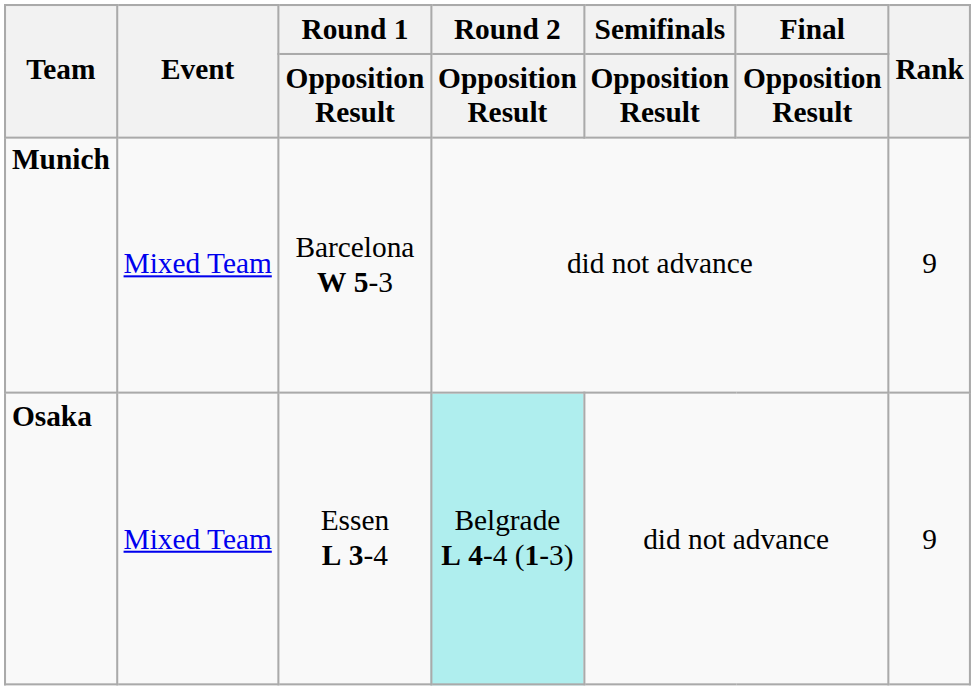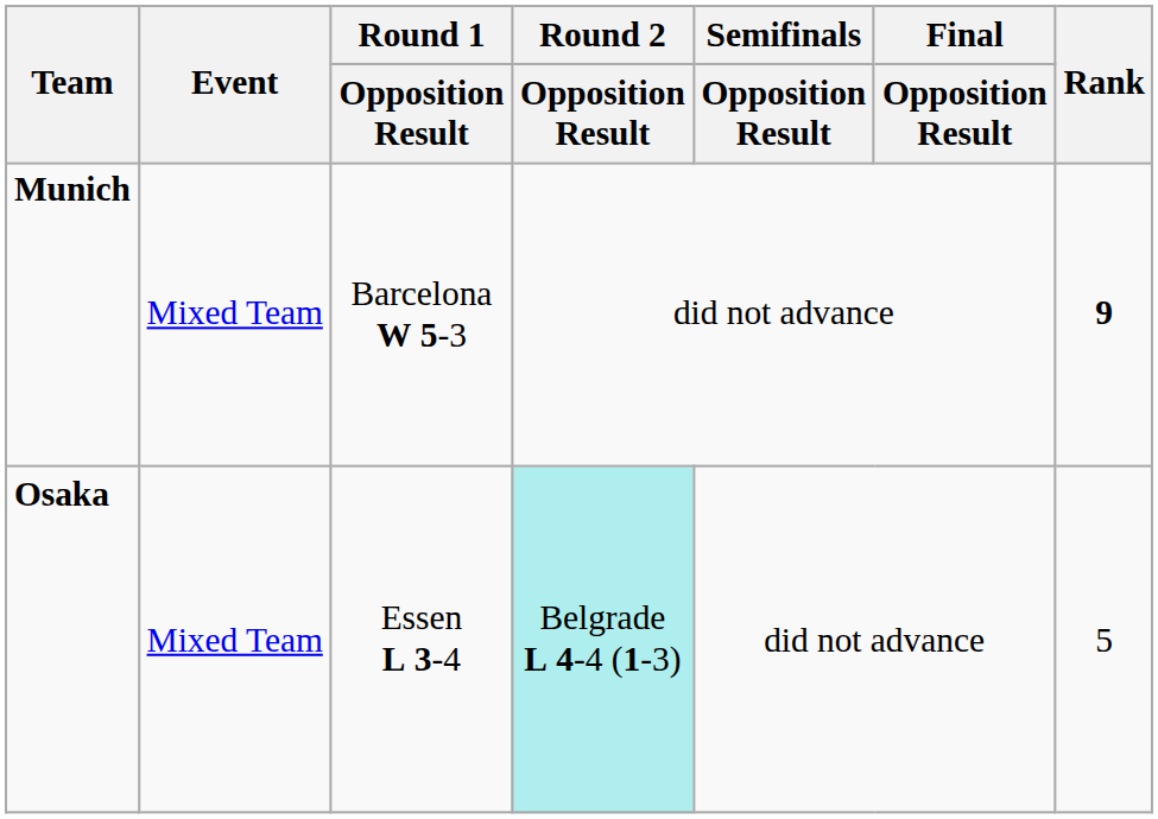 <table class="wikitable" border="1" style="font-size:90%">
 <tr>
 <th rowspan=2>Team</th>
 <th rowspan=2>Event</th>
 <th>Round 1</th>
 <th>Round 2</th>
 <th>Semifinals</th>
 <th>Final</th>
 <th rowspan=2>Rank</th>
 </tr>
 <tr>
 <th>Opposition<br>Result</th>
 <th>Opposition<br>Result</th>
 <th>Opposition<br>Result</th>
 <th>Opposition<br>Result</th>
 </tr>
 <tr>
 <td><strong>Munich</strong><br><br><br><br><br><br><br></td>
 <td><a href='#'>Mixed Team</a></td>
 <td align=center>Barcelona <br> <strong>W</strong> <strong>5</strong>-3</td>
 <td align=center colspan=3>did not advance</td>
-<td align=center>9</td>
+<td align=center><strong>9</strong></td>
 </tr>
 <tr>
 <td><strong>Osaka</strong><br><br><br><br><br><br><br><br></td>
 <td><a href='#'>Mixed Team</a></td>
 <td align=center>Essen <br> <strong>L</strong> <strong>3</strong>-4</td>
 <td align=center style="background: paleturquoise;">Belgrade <br> <strong>L</strong> <strong>4</strong>-4 (<strong>1</strong>-3)</td>
 <td align=center colspan=2>did not advance</td>
-<td align=center>9</td>
+<td align=center>5</td>
 </tr>
 </table>
